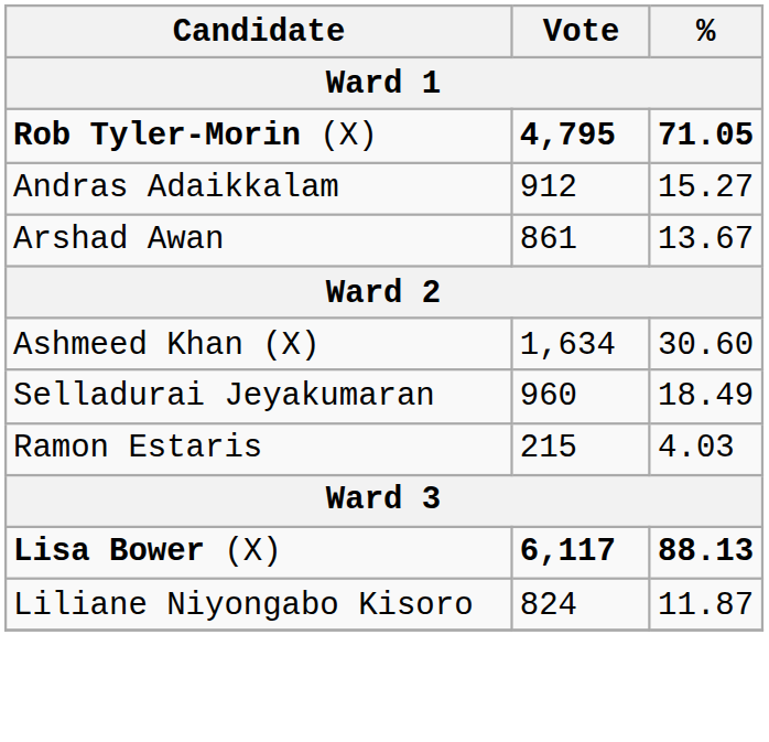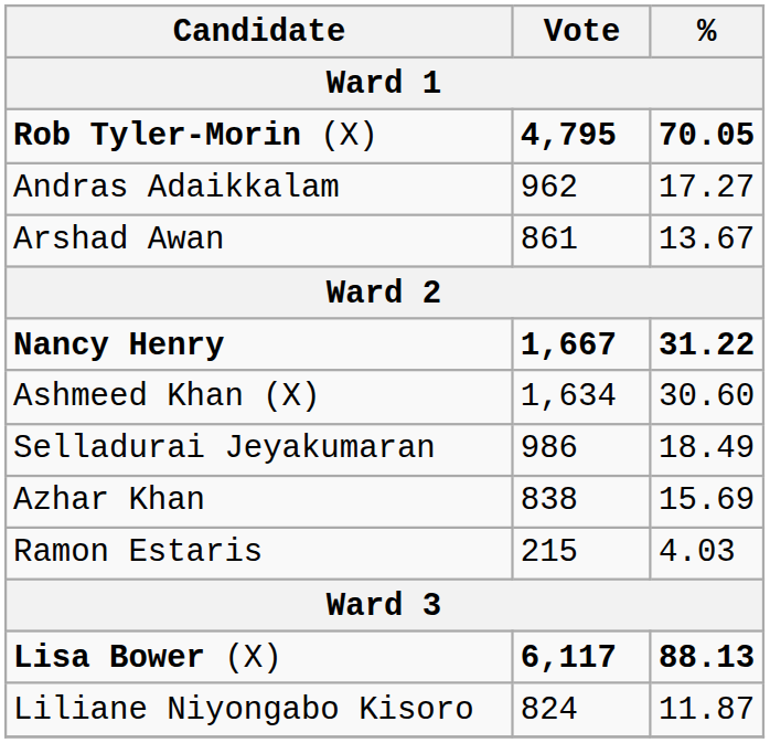 <table class="wikitable">
 <tr>
 <th bgcolor="#DDDDFF" width="200px">Candidate</th>
 <th bgcolor="#DDDDFF" width="50px">Vote</th>
 <th bgcolor="#DDDDFF" width="30px">%</th>
 </tr>
 <tr>
 <th colspan="3">Ward 1</th>
 </tr>
 <tr>
 <td><strong>Rob Tyler-Morin</strong> (X)</td>
 <td><strong>4,795</strong></td>
-<td><strong>71.05</strong></td>
+<td><strong>70.05</strong></td>
 </tr>
 <tr>
 <td>Andras Adaikkalam</td>
-<td>912</td>
-<td>15.27</td>
+<td>962</td>
+<td>17.27</td>
 </tr>
 <tr>
 <td>Arshad Awan</td>
 <td>861</td>
 <td>13.67</td>
 </tr>
 <tr>
 <th colspan="3">Ward 2</th>
 </tr>
 <tr>
+<td><strong>Nancy Henry</strong></td>
+<td><strong>1,667</strong></td>
+<td><strong>31.22</strong></td>
+</tr>
+<tr>
 <td>Ashmeed Khan (X)</td>
 <td>1,634</td>
 <td>30.60</td>
 </tr>
 <tr>
 <td>Selladurai Jeyakumaran</td>
-<td>960</td>
+<td>986</td>
 <td>18.49</td>
+</tr>
+<tr>
+<td>Azhar Khan</td>
+<td>838</td>
+<td>15.69</td>
 </tr>
 <tr>
 <td>Ramon Estaris</td>
 <td>215</td>
 <td>4.03</td>
 </tr>
 <tr>
 <th colspan="3">Ward 3</th>
 </tr>
 <tr>
 <td><strong>Lisa Bower</strong> (X)</td>
 <td><strong>6,117</strong></td>
 <td><strong>88.13</strong></td>
 </tr>
 <tr>
 <td>Liliane Niyongabo Kisoro</td>
 <td>824</td>
 <td>11.87</td>
 </tr>
 <tr>
 </tr>
 </table>
